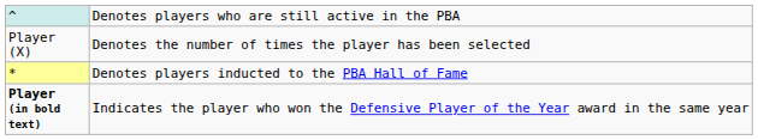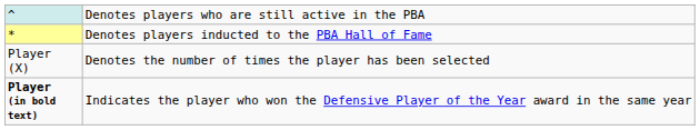 <table class="wikitable">
 <tr>
 <td style="background-color:#CFECEC; border:1px solid #aaaaaa; width:6em">^</td>
 <td>Denotes players who are still active in the PBA</td>
 </tr>
 <tr>
+<td style="background-color:#FFFF99; border:1px solid #aaaaaa; width:6em">*</td>
+<td>Denotes players inducted to the <a href='#'>PBA Hall of Fame</a></td>
+</tr>
+<tr>
 <td>Player (X)</td>
 <td>Denotes the number of times the player has been selected</td>
-</tr>
-<tr>
-<td style="background-color:#FFFF99; border:1px solid #aaaaaa; width:6em">*</td>
-<td>Denotes players inducted to the <a href='#'>PBA Hall of Fame</a></td>
 </tr>
 <tr>
 <td><strong>Player<br><small>(in bold text)</small></strong></td>
 <td>Indicates the player who won the <a href='#'>Defensive Player of the Year</a> award in the same year</td>
 </tr>
 </table>
